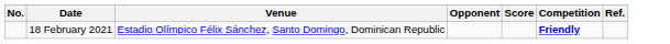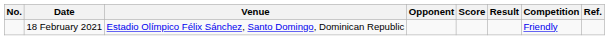 <table class="wikitable">
 <tr>
 <th>No.</th>
 <th>Date</th>
 <th>Venue</th>
 <th>Opponent</th>
 <th>Score</th>
+<th>Result</th>
 <th>Competition</th>
 <th>Ref.</th>
 </tr>
 <tr>
 <td></td>
 <td>18 February 2021</td>
 <td><a href='#'>Estadio Olímpico Félix Sánchez</a>, <a href='#'>Santo Domingo</a>, Dominican Republic</td>
 <td></td>
 <td></td>
-<td><strong><a href='#'>Friendly</a></strong></td>
+<td></td>
+<td><a href='#'>Friendly</a></td>
 <td></td>
 </tr>
 </table>
